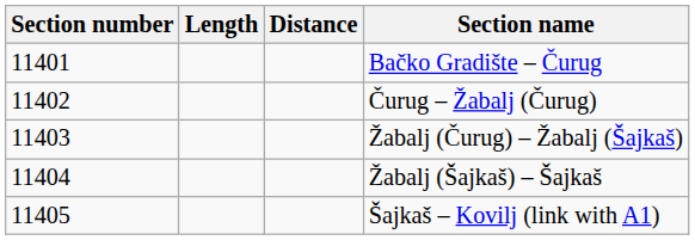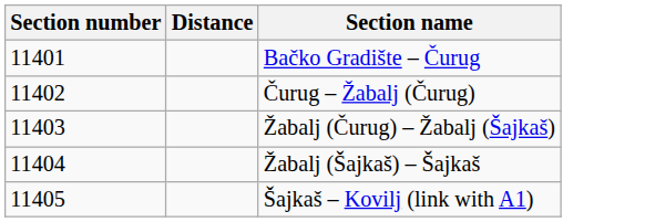 <table class="wikitable">
 <tr>
 <th>Section number</th>
-<th>Length</th>
 <th>Distance</th>
 <th>Section name</th>
 </tr>
 <tr>
 <td>11401</td>
 <td></td>
-<td></td>
 <td><a href='#'>Bačko Gradište</a> – <a href='#'>Čurug</a></td>
 </tr>
 <tr>
 <td>11402</td>
-<td></td>
 <td></td>
 <td>Čurug – <a href='#'>Žabalj</a> (Čurug)</td>
 </tr>
 <tr>
 <td>11403</td>
 <td></td>
-<td></td>
 <td>Žabalj (Čurug) – Žabalj (<a href='#'>Šajkaš</a>)</td>
 </tr>
 <tr>
 <td>11404</td>
-<td></td>
 <td></td>
 <td>Žabalj (Šajkaš) – Šajkaš</td>
 </tr>
 <tr>
 <td>11405</td>
 <td></td>
-<td></td>
 <td>Šajkaš – <a href='#'>Kovilj</a> (link with <a href='#'>A1</a>)</td>
 </tr>
 </table>
